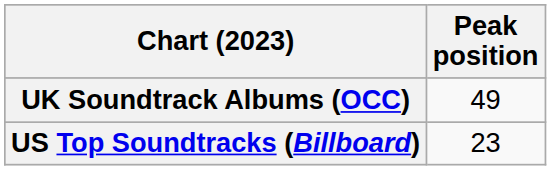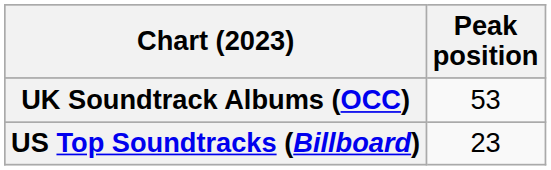 <table class="wikitable sortable plainrowheaders" style="text-align:center">
 <tr>
 <th scope="col">Chart (2023)</th>
 <th scope="col">Peak<br>position</th>
 </tr>
 <tr>
 <th scope="row">UK Soundtrack Albums (<a href='#'>OCC</a>)</th>
-<td>49</td>
+<td>53</td>
 </tr>
 <tr>
 <th scope="row">US <a href='#'>Top Soundtracks</a> (<em><a href='#'>Billboard</a></em>)</th>
 <td>23</td>
 </tr>
 </table>
